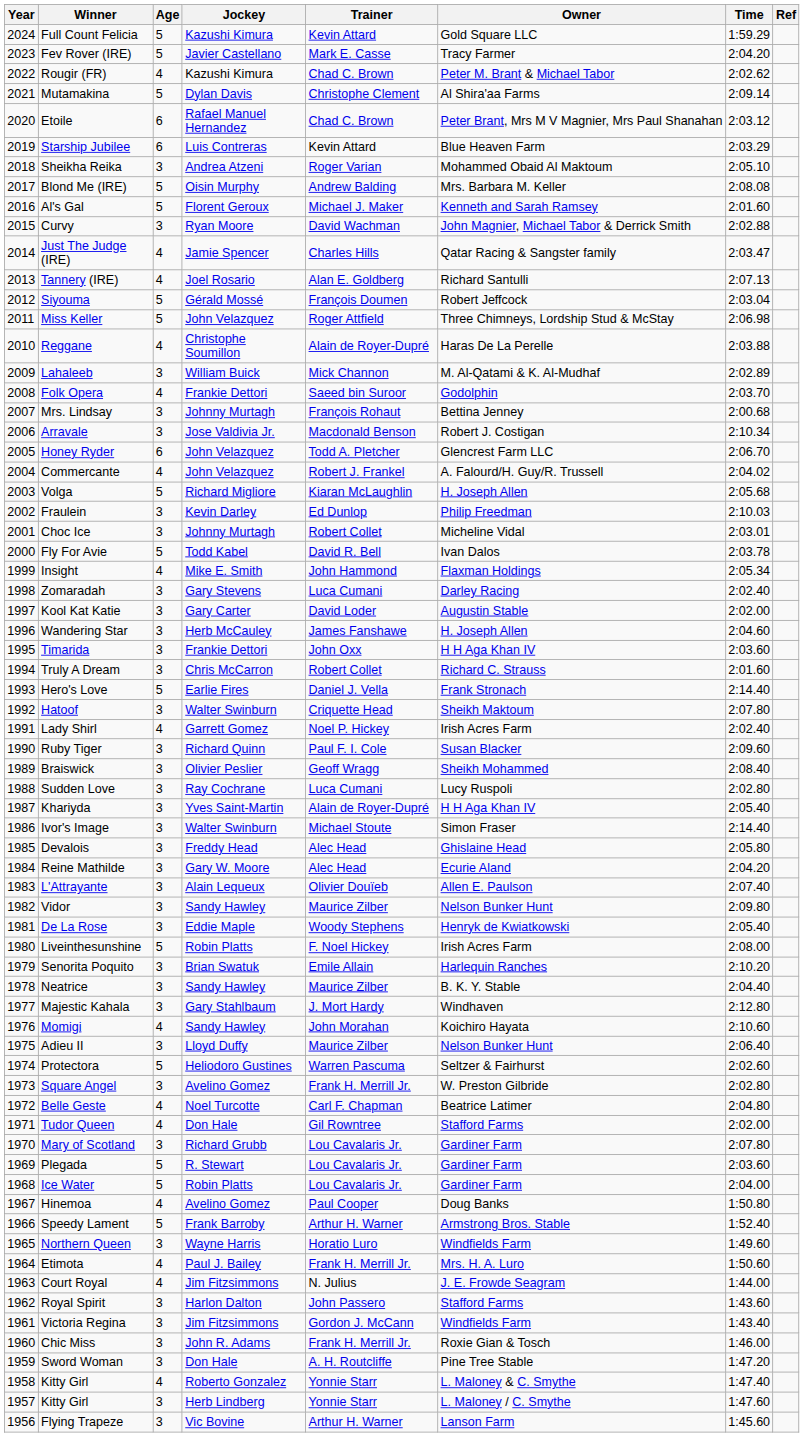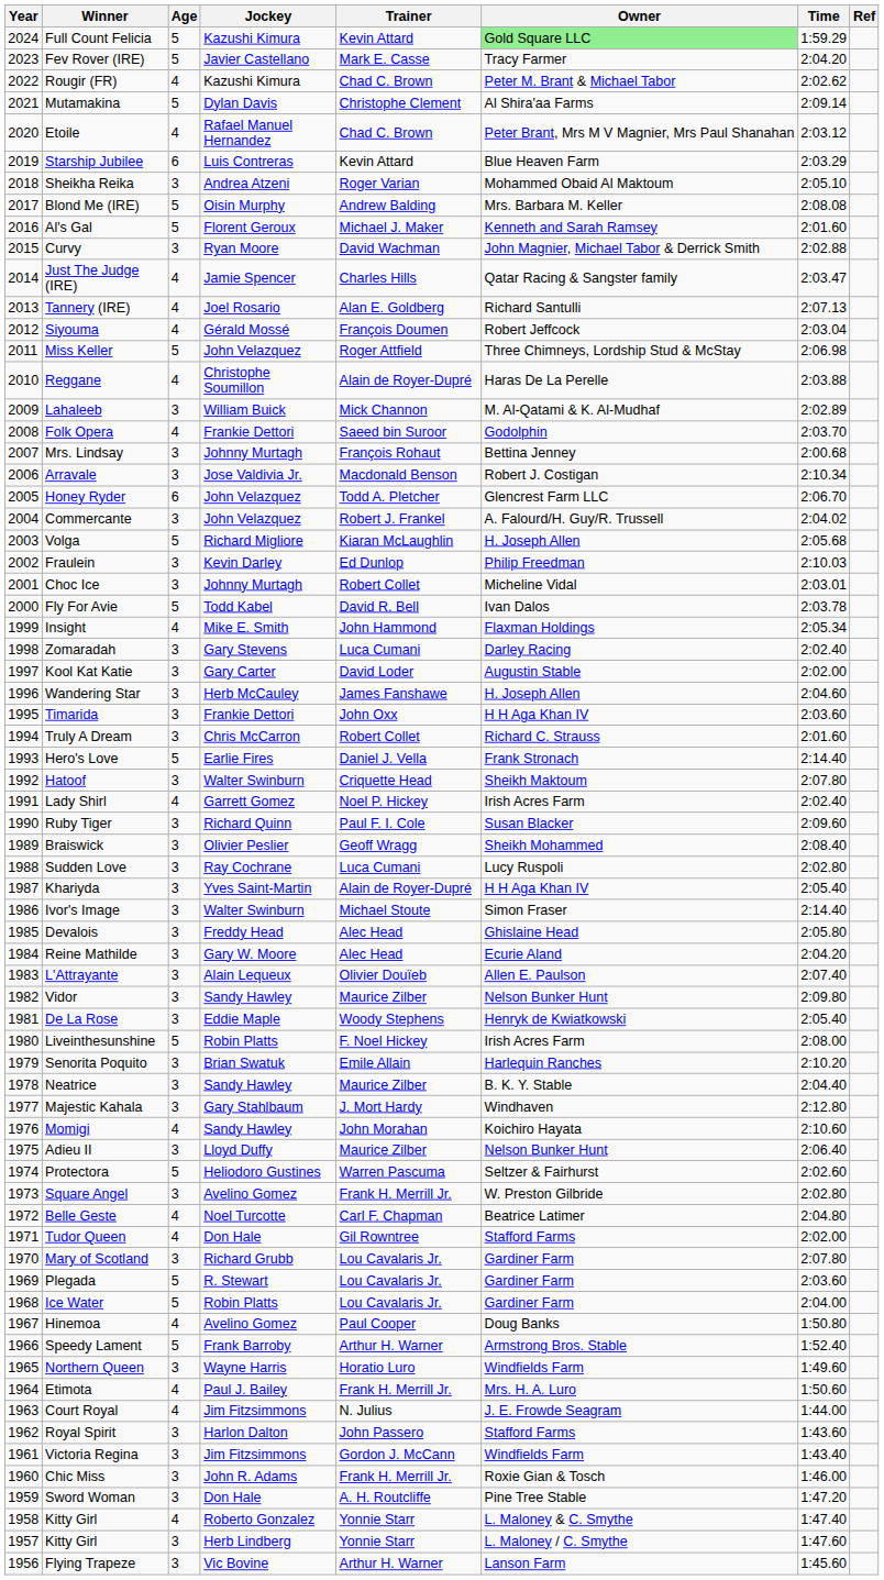 <table class="wikitable sortable" style="font-size:90%">
 <tr>
 <th width="30px">Year</th>
 <th width="125px">Winner</th>
 <th width="25px">Age</th>
 <th width="135px">Jockey</th>
 <th width="145px">Trainer</th>
 <th>Owner</th>
 <th width="25px">Time</th>
 <th style="width:20px">Ref</th>
 </tr>
 <tr>
 <td>2024</td>
 <td>Full Count Felicia</td>
 <td>5</td>
 <td><a href='#'>Kazushi Kimura</a></td>
 <td><a href='#'>Kevin Attard</a></td>
-<td>Gold Square LLC</td>
+<td style="background: lightgreen;">Gold Square LLC</td>
 <td>1:59.29</td>
 <td align=center></td>
 </tr>
 <tr>
 <td>2023</td>
 <td>Fev Rover (IRE)</td>
 <td>5</td>
 <td><a href='#'>Javier Castellano</a></td>
 <td><a href='#'>Mark E. Casse</a></td>
 <td>Tracy Farmer</td>
 <td>2:04.20</td>
 <td align=center></td>
 </tr>
 <tr>
 <td>2022</td>
 <td>Rougir (FR)</td>
 <td>4</td>
 <td>Kazushi Kimura</td>
 <td><a href='#'>Chad C. Brown</a></td>
 <td><a href='#'>Peter M. Brant</a> & <a href='#'>Michael Tabor</a></td>
 <td>2:02.62</td>
 <td align=center></td>
 </tr>
 <tr>
 <td>2021</td>
 <td>Mutamakina</td>
 <td>5</td>
 <td><a href='#'>Dylan Davis</a></td>
 <td><a href='#'>Christophe Clement</a></td>
 <td>Al Shira'aa Farms</td>
 <td>2:09.14</td>
 <td align=center></td>
 </tr>
 <tr>
 <td>2020</td>
 <td>Etoile</td>
-<td>6</td>
+<td>4</td>
 <td><a href='#'>Rafael Manuel Hernandez</a></td>
 <td><a href='#'>Chad C. Brown</a></td>
 <td><a href='#'>Peter Brant</a>, Mrs M V Magnier, Mrs Paul Shanahan</td>
 <td>2:03.12</td>
 <td align=center></td>
 </tr>
 <tr>
 <td>2019</td>
 <td><a href='#'>Starship Jubilee</a></td>
 <td>6</td>
 <td><a href='#'>Luis Contreras</a></td>
 <td>Kevin Attard</td>
 <td>Blue Heaven Farm</td>
 <td>2:03.29</td>
 <td align=center></td>
 </tr>
 <tr>
 <td>2018</td>
 <td>Sheikha Reika</td>
 <td>3</td>
 <td><a href='#'>Andrea Atzeni</a></td>
 <td><a href='#'>Roger Varian</a></td>
 <td>Mohammed Obaid Al Maktoum</td>
 <td>2:05.10</td>
 <td align=center></td>
 </tr>
 <tr>
 <td>2017</td>
 <td>Blond Me (IRE)</td>
 <td>5</td>
 <td><a href='#'>Oisin Murphy</a></td>
 <td><a href='#'>Andrew Balding</a></td>
 <td>Mrs. Barbara M. Keller</td>
 <td>2:08.08</td>
 <td align=center></td>
 </tr>
 <tr>
 <td>2016</td>
 <td>Al's Gal</td>
 <td>5</td>
 <td><a href='#'>Florent Geroux</a></td>
 <td><a href='#'>Michael J. Maker</a></td>
 <td><a href='#'>Kenneth and Sarah Ramsey</a></td>
 <td>2:01.60</td>
 <td align=center></td>
 </tr>
 <tr>
 <td>2015</td>
 <td>Curvy</td>
 <td>3</td>
 <td><a href='#'>Ryan Moore</a></td>
 <td><a href='#'>David Wachman</a></td>
 <td><a href='#'>John Magnier</a>, <a href='#'>Michael Tabor</a> & Derrick Smith</td>
 <td>2:02.88</td>
 <td align=center></td>
 </tr>
 <tr>
 <td>2014</td>
 <td><a href='#'>Just The Judge</a> (IRE)</td>
 <td>4</td>
 <td><a href='#'>Jamie Spencer</a></td>
 <td><a href='#'>Charles Hills</a></td>
 <td>Qatar Racing & Sangster family</td>
 <td>2:03.47</td>
 <td align=center></td>
 </tr>
 <tr>
 <td>2013</td>
 <td><a href='#'>Tannery</a> (IRE)</td>
 <td>4</td>
 <td><a href='#'>Joel Rosario</a></td>
 <td><a href='#'>Alan E. Goldberg</a></td>
 <td>Richard Santulli</td>
 <td>2:07.13</td>
 <td align=center></td>
 </tr>
 <tr>
 <td>2012</td>
 <td><a href='#'>Siyouma</a></td>
-<td>5</td>
+<td>4</td>
 <td><a href='#'>Gérald Mossé</a></td>
 <td><a href='#'>François Doumen</a></td>
 <td>Robert Jeffcock</td>
 <td>2:03.04</td>
 <td align=center></td>
 </tr>
 <tr>
 <td>2011</td>
 <td><a href='#'>Miss Keller</a></td>
 <td>5</td>
 <td><a href='#'>John Velazquez</a></td>
 <td><a href='#'>Roger Attfield</a></td>
 <td>Three Chimneys, Lordship Stud & McStay</td>
 <td>2:06.98</td>
 <td align=center></td>
 </tr>
 <tr>
 <td>2010</td>
 <td><a href='#'>Reggane</a></td>
 <td>4</td>
 <td><a href='#'>Christophe Soumillon</a></td>
 <td><a href='#'>Alain de Royer-Dupré</a></td>
 <td>Haras De La Perelle</td>
 <td>2:03.88</td>
 <td align=center></td>
 </tr>
 <tr>
 <td>2009</td>
 <td><a href='#'>Lahaleeb</a></td>
 <td>3</td>
 <td><a href='#'>William Buick</a></td>
 <td><a href='#'>Mick Channon</a></td>
 <td>M. Al-Qatami & K. Al-Mudhaf</td>
 <td>2:02.89</td>
 <td align=center></td>
 </tr>
 <tr>
 <td>2008</td>
 <td><a href='#'>Folk Opera</a></td>
 <td>4</td>
 <td><a href='#'>Frankie Dettori</a></td>
 <td><a href='#'>Saeed bin Suroor</a></td>
 <td><a href='#'>Godolphin</a></td>
 <td>2:03.70</td>
 <td align=center></td>
 </tr>
 <tr>
 <td>2007</td>
 <td>Mrs. Lindsay</td>
 <td>3</td>
 <td><a href='#'>Johnny Murtagh</a></td>
 <td><a href='#'>François Rohaut</a></td>
 <td>Bettina Jenney</td>
 <td>2:00.68</td>
 <td align=center></td>
 </tr>
 <tr>
 <td>2006</td>
 <td><a href='#'>Arravale</a></td>
 <td>3</td>
 <td><a href='#'>Jose Valdivia Jr.</a></td>
 <td><a href='#'>Macdonald Benson</a></td>
 <td>Robert J. Costigan</td>
 <td>2:10.34</td>
 <td align=center></td>
 </tr>
 <tr>
 <td>2005</td>
 <td><a href='#'>Honey Ryder</a></td>
 <td>6</td>
 <td><a href='#'>John Velazquez</a></td>
 <td><a href='#'>Todd A. Pletcher</a></td>
 <td>Glencrest Farm LLC</td>
 <td>2:06.70</td>
 <td align=center></td>
 </tr>
 <tr>
 <td>2004</td>
 <td>Commercante</td>
-<td>4</td>
+<td>3</td>
 <td><a href='#'>John Velazquez</a></td>
 <td><a href='#'>Robert J. Frankel</a></td>
 <td>A. Falourd/H. Guy/R. Trussell</td>
 <td>2:04.02</td>
 <td align=center></td>
 </tr>
 <tr>
 <td>2003</td>
 <td>Volga</td>
 <td>5</td>
 <td><a href='#'>Richard Migliore</a></td>
 <td><a href='#'>Kiaran McLaughlin</a></td>
 <td><a href='#'>H. Joseph Allen</a></td>
 <td>2:05.68</td>
 <td align=center></td>
 </tr>
 <tr>
 <td>2002</td>
 <td>Fraulein</td>
 <td>3</td>
 <td><a href='#'>Kevin Darley</a></td>
 <td><a href='#'>Ed Dunlop</a></td>
 <td><a href='#'>Philip Freedman</a></td>
 <td>2:10.03</td>
 <td align=center></td>
 </tr>
 <tr>
 <td>2001</td>
 <td>Choc Ice</td>
 <td>3</td>
 <td><a href='#'>Johnny Murtagh</a></td>
 <td><a href='#'>Robert Collet</a></td>
 <td>Micheline Vidal</td>
 <td>2:03.01</td>
 <td align=center></td>
 </tr>
 <tr>
 <td>2000</td>
 <td>Fly For Avie</td>
 <td>5</td>
 <td><a href='#'>Todd Kabel</a></td>
 <td><a href='#'>David R. Bell</a></td>
 <td>Ivan Dalos</td>
 <td>2:03.78</td>
 <td align=center></td>
 </tr>
 <tr>
 <td>1999</td>
 <td>Insight</td>
 <td>4</td>
 <td><a href='#'>Mike E. Smith</a></td>
 <td><a href='#'>John Hammond</a></td>
 <td><a href='#'>Flaxman Holdings</a></td>
 <td>2:05.34</td>
 <td align=center></td>
 </tr>
 <tr>
 <td>1998</td>
 <td>Zomaradah</td>
 <td>3</td>
 <td><a href='#'>Gary Stevens</a></td>
 <td><a href='#'>Luca Cumani</a></td>
 <td><a href='#'>Darley Racing</a></td>
 <td>2:02.40</td>
 <td align=center></td>
 </tr>
 <tr>
 <td>1997</td>
 <td>Kool Kat Katie</td>
 <td>3</td>
 <td><a href='#'>Gary Carter</a></td>
 <td><a href='#'>David Loder</a></td>
 <td><a href='#'>Augustin Stable</a></td>
 <td>2:02.00</td>
 <td align=center></td>
 </tr>
 <tr>
 <td>1996</td>
 <td>Wandering Star</td>
 <td>3</td>
 <td><a href='#'>Herb McCauley</a></td>
 <td><a href='#'>James Fanshawe</a></td>
 <td><a href='#'>H. Joseph Allen</a></td>
 <td>2:04.60</td>
 <td align=center></td>
 </tr>
 <tr>
 <td>1995</td>
 <td><a href='#'>Timarida</a></td>
 <td>3</td>
 <td><a href='#'>Frankie Dettori</a></td>
 <td><a href='#'>John Oxx</a></td>
 <td><a href='#'>H H Aga Khan IV</a></td>
 <td>2:03.60</td>
 <td align=center></td>
 </tr>
 <tr>
 <td>1994</td>
 <td>Truly A Dream</td>
 <td>3</td>
 <td><a href='#'>Chris McCarron</a></td>
 <td><a href='#'>Robert Collet</a></td>
 <td><a href='#'>Richard C. Strauss</a></td>
 <td>2:01.60</td>
 <td align=center></td>
 </tr>
 <tr>
 <td>1993</td>
 <td>Hero's Love</td>
 <td>5</td>
 <td><a href='#'>Earlie Fires</a></td>
 <td><a href='#'>Daniel J. Vella</a></td>
 <td><a href='#'>Frank Stronach</a></td>
 <td>2:14.40</td>
 <td align=center></td>
 </tr>
 <tr>
 <td>1992</td>
 <td><a href='#'>Hatoof</a></td>
 <td>3</td>
 <td><a href='#'>Walter Swinburn</a></td>
 <td><a href='#'>Criquette Head</a></td>
 <td><a href='#'>Sheikh Maktoum</a></td>
 <td>2:07.80</td>
 <td align=center></td>
 </tr>
 <tr>
 <td>1991</td>
 <td>Lady Shirl</td>
 <td>4</td>
 <td><a href='#'>Garrett Gomez</a></td>
 <td><a href='#'>Noel P. Hickey</a></td>
 <td>Irish Acres Farm</td>
 <td>2:02.40</td>
 <td align=center></td>
 </tr>
 <tr>
 <td>1990</td>
 <td>Ruby Tiger</td>
 <td>3</td>
 <td><a href='#'>Richard Quinn</a></td>
 <td><a href='#'>Paul F. I. Cole</a></td>
 <td><a href='#'>Susan Blacker</a></td>
 <td>2:09.60</td>
 <td></td>
 </tr>
 <tr>
 <td>1989</td>
 <td>Braiswick</td>
 <td>3</td>
 <td><a href='#'>Olivier Peslier</a></td>
 <td><a href='#'>Geoff Wragg</a></td>
 <td><a href='#'>Sheikh Mohammed</a></td>
 <td>2:08.40</td>
 <td></td>
 </tr>
 <tr>
 <td>1988</td>
 <td>Sudden Love</td>
 <td>3</td>
 <td><a href='#'>Ray Cochrane</a></td>
 <td><a href='#'>Luca Cumani</a></td>
 <td>Lucy Ruspoli</td>
 <td>2:02.80</td>
 <td></td>
 </tr>
 <tr>
 <td>1987</td>
 <td>Khariyda</td>
 <td>3</td>
 <td><a href='#'>Yves Saint-Martin</a></td>
 <td><a href='#'>Alain de Royer-Dupré</a></td>
 <td><a href='#'>H H Aga Khan IV</a></td>
 <td>2:05.40</td>
 <td></td>
 </tr>
 <tr>
 <td>1986</td>
 <td>Ivor's Image</td>
 <td>3</td>
 <td><a href='#'>Walter Swinburn</a></td>
 <td><a href='#'>Michael Stoute</a></td>
 <td>Simon Fraser</td>
 <td>2:14.40</td>
 <td></td>
 </tr>
 <tr>
 <td>1985</td>
 <td>Devalois</td>
 <td>3</td>
 <td><a href='#'>Freddy Head</a></td>
 <td><a href='#'>Alec Head</a></td>
 <td><a href='#'>Ghislaine Head</a></td>
 <td>2:05.80</td>
 <td></td>
 </tr>
 <tr>
 <td>1984</td>
 <td>Reine Mathilde</td>
 <td>3</td>
 <td><a href='#'>Gary W. Moore</a></td>
 <td><a href='#'>Alec Head</a></td>
 <td><a href='#'>Ecurie Aland</a></td>
 <td>2:04.20</td>
 <td></td>
 </tr>
 <tr>
 <td>1983</td>
 <td><a href='#'>L'Attrayante</a></td>
 <td>3</td>
 <td><a href='#'>Alain Lequeux</a></td>
 <td><a href='#'>Olivier Douïeb</a></td>
 <td><a href='#'>Allen E. Paulson</a></td>
 <td>2:07.40</td>
 <td></td>
 </tr>
 <tr>
 <td>1982</td>
 <td>Vidor</td>
 <td>3</td>
 <td><a href='#'>Sandy Hawley</a></td>
 <td><a href='#'>Maurice Zilber</a></td>
 <td><a href='#'>Nelson Bunker Hunt</a></td>
 <td>2:09.80</td>
 <td></td>
 </tr>
 <tr>
 <td>1981</td>
 <td><a href='#'>De La Rose</a></td>
 <td>3</td>
 <td><a href='#'>Eddie Maple</a></td>
 <td><a href='#'>Woody Stephens</a></td>
 <td><a href='#'>Henryk de Kwiatkowski</a></td>
 <td>2:05.40</td>
 <td></td>
 </tr>
 <tr>
 <td>1980</td>
 <td>Liveinthesunshine</td>
 <td>5</td>
 <td><a href='#'>Robin Platts</a></td>
 <td><a href='#'>F. Noel Hickey</a></td>
 <td>Irish Acres Farm</td>
 <td>2:08.00</td>
 <td></td>
 </tr>
 <tr>
 <td>1979</td>
 <td>Senorita Poquito</td>
 <td>3</td>
 <td><a href='#'>Brian Swatuk</a></td>
 <td><a href='#'>Emile Allain</a></td>
 <td><a href='#'>Harlequin Ranches</a></td>
 <td>2:10.20</td>
 <td></td>
 </tr>
 <tr>
 <td>1978</td>
 <td>Neatrice</td>
 <td>3</td>
 <td><a href='#'>Sandy Hawley</a></td>
 <td><a href='#'>Maurice Zilber</a></td>
 <td>B. K. Y. Stable</td>
 <td>2:04.40</td>
 <td></td>
 </tr>
 <tr>
 <td>1977</td>
 <td>Majestic Kahala</td>
 <td>3</td>
 <td><a href='#'>Gary Stahlbaum</a></td>
 <td><a href='#'>J. Mort Hardy</a></td>
 <td>Windhaven</td>
 <td>2:12.80</td>
 <td></td>
 </tr>
 <tr>
 <td>1976</td>
 <td><a href='#'>Momigi</a></td>
 <td>4</td>
 <td><a href='#'>Sandy Hawley</a></td>
 <td><a href='#'>John Morahan</a></td>
 <td>Koichiro Hayata</td>
 <td>2:10.60</td>
 <td></td>
 </tr>
 <tr>
 <td>1975</td>
 <td>Adieu II</td>
 <td>3</td>
 <td><a href='#'>Lloyd Duffy</a></td>
 <td><a href='#'>Maurice Zilber</a></td>
 <td><a href='#'>Nelson Bunker Hunt</a></td>
 <td>2:06.40</td>
 <td></td>
 </tr>
 <tr>
 <td>1974</td>
 <td>Protectora</td>
 <td>5</td>
 <td><a href='#'>Heliodoro Gustines</a></td>
 <td><a href='#'>Warren Pascuma</a></td>
 <td>Seltzer & Fairhurst</td>
 <td>2:02.60</td>
 <td></td>
 </tr>
 <tr>
 <td>1973</td>
 <td><a href='#'>Square Angel</a></td>
 <td>3</td>
 <td><a href='#'>Avelino Gomez</a></td>
 <td><a href='#'>Frank H. Merrill Jr.</a></td>
 <td>W. Preston Gilbride</td>
 <td>2:02.80</td>
 <td></td>
 </tr>
 <tr>
 <td>1972</td>
 <td><a href='#'>Belle Geste</a></td>
 <td>4</td>
 <td><a href='#'>Noel Turcotte</a></td>
 <td><a href='#'>Carl F. Chapman</a></td>
 <td>Beatrice Latimer</td>
 <td>2:04.80</td>
 <td></td>
 </tr>
 <tr>
 <td>1971</td>
 <td><a href='#'>Tudor Queen</a></td>
 <td>4</td>
 <td><a href='#'>Don Hale</a></td>
 <td><a href='#'>Gil Rowntree</a></td>
 <td><a href='#'>Stafford Farms</a></td>
 <td>2:02.00</td>
 <td></td>
 </tr>
 <tr>
 <td>1970</td>
 <td><a href='#'>Mary of Scotland</a></td>
 <td>3</td>
 <td><a href='#'>Richard Grubb</a></td>
 <td><a href='#'>Lou Cavalaris Jr.</a></td>
 <td><a href='#'>Gardiner Farm</a></td>
 <td>2:07.80</td>
 <td></td>
 </tr>
 <tr>
 <td>1969</td>
 <td>Plegada</td>
 <td>5</td>
 <td><a href='#'>R. Stewart</a></td>
 <td><a href='#'>Lou Cavalaris Jr.</a></td>
 <td><a href='#'>Gardiner Farm</a></td>
 <td>2:03.60</td>
 <td></td>
 </tr>
 <tr>
 <td>1968</td>
 <td><a href='#'>Ice Water</a></td>
 <td>5</td>
 <td><a href='#'>Robin Platts</a></td>
 <td><a href='#'>Lou Cavalaris Jr.</a></td>
 <td><a href='#'>Gardiner Farm</a></td>
 <td>2:04.00</td>
 <td></td>
 </tr>
 <tr>
 <td>1967</td>
 <td>Hinemoa</td>
 <td>4</td>
 <td><a href='#'>Avelino Gomez</a></td>
 <td><a href='#'>Paul Cooper</a></td>
 <td>Doug Banks</td>
 <td>1:50.80</td>
 <td></td>
 </tr>
 <tr>
 <td>1966</td>
 <td>Speedy Lament</td>
 <td>5</td>
 <td><a href='#'>Frank Barroby</a></td>
 <td><a href='#'>Arthur H. Warner</a></td>
 <td><a href='#'>Armstrong Bros. Stable</a></td>
 <td>1:52.40</td>
 <td></td>
 </tr>
 <tr>
 <td>1965</td>
 <td><a href='#'>Northern Queen</a></td>
 <td>3</td>
 <td><a href='#'>Wayne Harris</a></td>
 <td><a href='#'>Horatio Luro</a></td>
 <td><a href='#'>Windfields Farm</a></td>
 <td>1:49.60</td>
 <td></td>
 </tr>
 <tr>
 <td>1964</td>
 <td>Etimota</td>
 <td>4</td>
 <td><a href='#'>Paul J. Bailey</a></td>
 <td><a href='#'>Frank H. Merrill Jr.</a></td>
 <td><a href='#'>Mrs. H. A. Luro</a></td>
 <td>1:50.60</td>
 <td></td>
 </tr>
 <tr>
 <td>1963</td>
 <td>Court Royal</td>
 <td>4</td>
 <td><a href='#'>Jim Fitzsimmons</a></td>
 <td>N. Julius</td>
 <td><a href='#'>J. E. Frowde Seagram</a></td>
 <td>1:44.00</td>
 <td></td>
 </tr>
 <tr>
 <td>1962</td>
 <td>Royal Spirit</td>
 <td>3</td>
 <td><a href='#'>Harlon Dalton</a></td>
 <td><a href='#'>John Passero</a></td>
 <td><a href='#'>Stafford Farms</a></td>
 <td>1:43.60</td>
 <td></td>
 </tr>
 <tr>
 <td>1961</td>
 <td>Victoria Regina</td>
 <td>3</td>
 <td><a href='#'>Jim Fitzsimmons</a></td>
 <td><a href='#'>Gordon J. McCann</a></td>
 <td><a href='#'>Windfields Farm</a></td>
 <td>1:43.40</td>
 <td></td>
 </tr>
 <tr>
 <td>1960</td>
 <td>Chic Miss</td>
 <td>3</td>
 <td><a href='#'>John R. Adams</a></td>
 <td><a href='#'>Frank H. Merrill Jr.</a></td>
 <td>Roxie Gian & Tosch</td>
 <td>1:46.00</td>
 <td></td>
 </tr>
 <tr>
 <td>1959</td>
 <td>Sword Woman</td>
 <td>3</td>
 <td><a href='#'>Don Hale</a></td>
 <td><a href='#'>A. H. Routcliffe</a></td>
 <td>Pine Tree Stable</td>
 <td>1:47.20</td>
 <td></td>
 </tr>
 <tr>
 <td>1958</td>
 <td>Kitty Girl</td>
 <td>4</td>
 <td><a href='#'>Roberto Gonzalez</a></td>
 <td><a href='#'>Yonnie Starr</a></td>
 <td><a href='#'>L. Maloney</a> & <a href='#'>C. Smythe</a></td>
 <td>1:47.40</td>
 <td></td>
 </tr>
 <tr>
 <td>1957</td>
 <td>Kitty Girl</td>
 <td>3</td>
 <td><a href='#'>Herb Lindberg</a></td>
 <td><a href='#'>Yonnie Starr</a></td>
 <td><a href='#'>L. Maloney</a> / <a href='#'>C. Smythe</a></td>
 <td>1:47.60</td>
 <td></td>
 </tr>
 <tr>
 <td>1956</td>
 <td>Flying Trapeze</td>
 <td>3</td>
 <td><a href='#'>Vic Bovine</a></td>
 <td><a href='#'>Arthur H. Warner</a></td>
 <td><a href='#'>Lanson Farm</a></td>
 <td>1:45.60</td>
 <td></td>
 </tr>
 </table>
